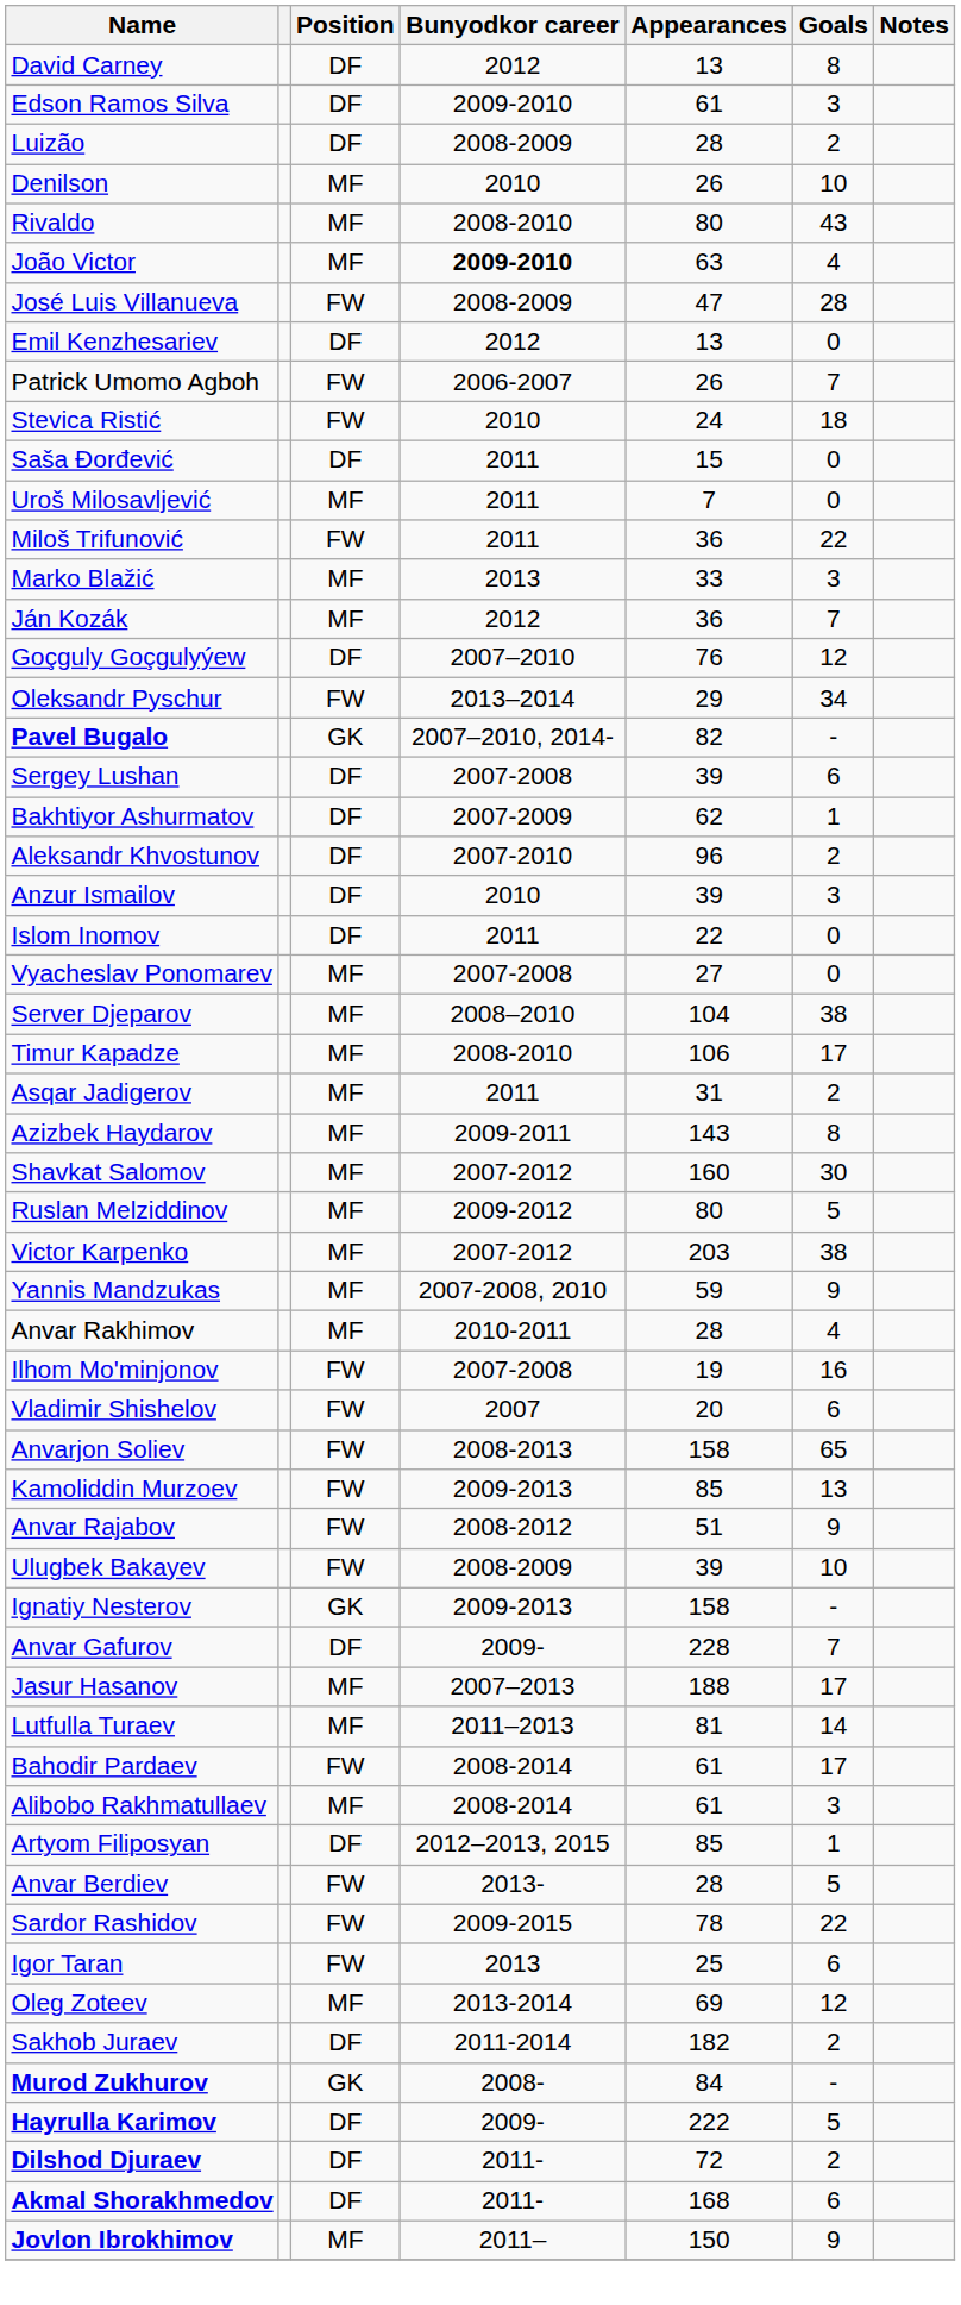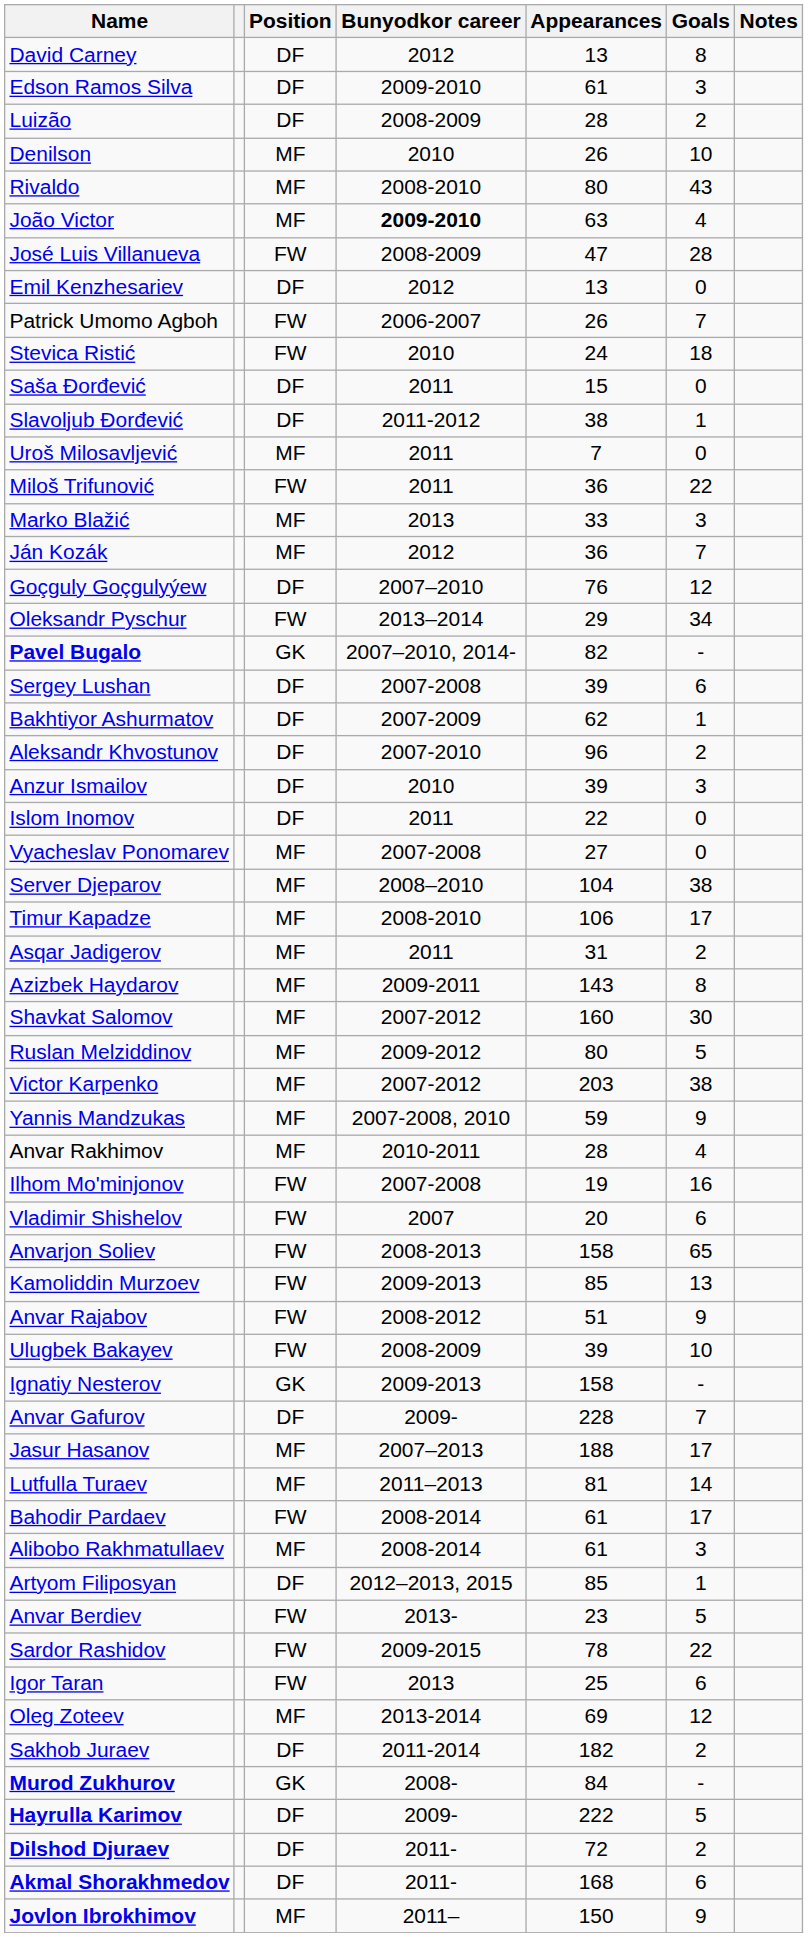 <table class="wikitable sortable" style="text-align:center;">
 <tr>
 <th>Name</th>
 <th></th>
 <th>Position</th>
 <th>Bunyodkor career</th>
 <th>Appearances</th>
 <th>Goals</th>
 <th class="unsortable">Notes</th>
 </tr>
 <tr>
 <td align="left"><a href='#'>David Carney</a></td>
 <td></td>
 <td>DF</td>
 <td>2012</td>
 <td>13</td>
 <td>8</td>
 <td></td>
 </tr>
 <tr>
 <td align="left"><a href='#'>Edson Ramos Silva</a></td>
 <td></td>
 <td>DF</td>
 <td>2009-2010</td>
 <td>61</td>
 <td>3</td>
 <td></td>
 </tr>
 <tr>
 <td align="left"><a href='#'>Luizão</a></td>
 <td></td>
 <td>DF</td>
 <td>2008-2009</td>
 <td>28</td>
 <td>2</td>
 <td></td>
 </tr>
 <tr>
 <td align="left"><a href='#'>Denilson</a></td>
 <td></td>
 <td>MF</td>
 <td>2010</td>
 <td>26</td>
 <td>10</td>
 <td></td>
 </tr>
 <tr>
 <td align="left"><a href='#'>Rivaldo</a></td>
 <td></td>
 <td>MF</td>
 <td>2008-2010</td>
 <td>80</td>
 <td>43</td>
 <td></td>
 </tr>
 <tr>
 <td align="left"><a href='#'>João Victor</a></td>
 <td></td>
 <td>MF</td>
 <td><strong>2009-2010</strong></td>
 <td>63</td>
 <td>4</td>
 <td></td>
 </tr>
 <tr>
 <td align="left"><a href='#'>José Luis Villanueva</a></td>
 <td></td>
 <td>FW</td>
 <td>2008-2009</td>
 <td>47</td>
 <td>28</td>
 <td></td>
 </tr>
 <tr>
 <td align="left"><a href='#'>Emil Kenzhesariev</a></td>
 <td></td>
 <td>DF</td>
 <td>2012</td>
 <td>13</td>
 <td>0</td>
 <td></td>
 </tr>
 <tr>
 <td align="left">Patrick Umomo Agboh</td>
 <td></td>
 <td>FW</td>
 <td>2006-2007</td>
 <td>26</td>
 <td>7</td>
 <td></td>
 </tr>
 <tr>
 <td align="left"><a href='#'>Stevica Ristić</a></td>
 <td></td>
 <td>FW</td>
 <td>2010</td>
 <td>24</td>
 <td>18</td>
 <td></td>
 </tr>
 <tr>
 <td align="left"><a href='#'>Saša Đorđević</a></td>
 <td></td>
 <td>DF</td>
 <td>2011</td>
 <td>15</td>
 <td>0</td>
+<td></td>
+</tr>
+<tr>
+<td align="left"><a href='#'>Slavoljub Đorđević</a></td>
+<td></td>
+<td>DF</td>
+<td>2011-2012</td>
+<td>38</td>
+<td>1</td>
 <td></td>
 </tr>
 <tr>
 <td align="left"><a href='#'>Uroš Milosavljević</a></td>
 <td></td>
 <td>MF</td>
 <td>2011</td>
 <td>7</td>
 <td>0</td>
 <td></td>
 </tr>
 <tr>
 <td align="left"><a href='#'>Miloš Trifunović</a></td>
 <td></td>
 <td>FW</td>
 <td>2011</td>
 <td>36</td>
 <td>22</td>
 <td></td>
 </tr>
 <tr>
 <td align="left"><a href='#'>Marko Blažić</a></td>
 <td></td>
 <td>MF</td>
 <td>2013</td>
 <td>33</td>
 <td>3</td>
 <td></td>
 </tr>
 <tr>
 <td align="left"><a href='#'>Ján Kozák</a></td>
 <td></td>
 <td>MF</td>
 <td>2012</td>
 <td>36</td>
 <td>7</td>
 <td></td>
 </tr>
 <tr>
 <td align="left"><a href='#'>Goçguly Goçgulyýew</a></td>
 <td></td>
 <td>DF</td>
 <td>2007–2010</td>
 <td>76</td>
 <td>12</td>
 <td></td>
 </tr>
 <tr>
 <td align="left"><a href='#'>Oleksandr Pyschur</a></td>
 <td></td>
 <td>FW</td>
 <td>2013–2014</td>
 <td>29</td>
 <td>34</td>
 <td></td>
 </tr>
 <tr>
 <td align="left"><strong><a href='#'>Pavel Bugalo</a></strong></td>
 <td></td>
 <td>GK</td>
 <td>2007–2010, 2014-</td>
 <td>82</td>
 <td>-</td>
 <td></td>
 </tr>
 <tr>
 <td align="left"><a href='#'>Sergey Lushan</a></td>
 <td></td>
 <td>DF</td>
 <td>2007-2008</td>
 <td>39</td>
 <td>6</td>
 <td></td>
 </tr>
 <tr>
 <td align="left"><a href='#'>Bakhtiyor Ashurmatov</a></td>
 <td></td>
 <td>DF</td>
 <td>2007-2009</td>
 <td>62</td>
 <td>1</td>
 <td></td>
 </tr>
 <tr>
 <td align="left"><a href='#'>Aleksandr Khvostunov</a></td>
 <td></td>
 <td>DF</td>
 <td>2007-2010</td>
 <td>96</td>
 <td>2</td>
 <td></td>
 </tr>
 <tr>
 <td align="left"><a href='#'>Anzur Ismailov</a></td>
 <td></td>
 <td>DF</td>
 <td>2010</td>
 <td>39</td>
 <td>3</td>
 <td></td>
 </tr>
 <tr>
 <td align="left"><a href='#'>Islom Inomov</a></td>
 <td></td>
 <td>DF</td>
 <td>2011</td>
 <td>22</td>
 <td>0</td>
 <td></td>
 </tr>
 <tr>
 <td align="left"><a href='#'>Vyacheslav Ponomarev</a></td>
 <td></td>
 <td>MF</td>
 <td>2007-2008</td>
 <td>27</td>
 <td>0</td>
 <td></td>
 </tr>
 <tr>
 <td align="left"><a href='#'>Server Djeparov</a></td>
 <td></td>
 <td>MF</td>
 <td>2008–2010</td>
 <td>104</td>
 <td>38</td>
 <td></td>
 </tr>
 <tr>
 <td align="left"><a href='#'>Timur Kapadze</a></td>
 <td></td>
 <td>MF</td>
 <td>2008-2010</td>
 <td>106</td>
 <td>17</td>
 <td></td>
 </tr>
 <tr>
 <td align="left"><a href='#'>Asqar Jadigerov</a></td>
 <td></td>
 <td>MF</td>
 <td>2011</td>
 <td>31</td>
 <td>2</td>
 <td></td>
 </tr>
 <tr>
 <td align="left"><a href='#'>Azizbek Haydarov</a></td>
 <td></td>
 <td>MF</td>
 <td>2009-2011</td>
 <td>143</td>
 <td>8</td>
 <td></td>
 </tr>
 <tr>
 <td align="left"><a href='#'>Shavkat Salomov</a></td>
 <td></td>
 <td>MF</td>
 <td>2007-2012</td>
 <td>160</td>
 <td>30</td>
 <td></td>
 </tr>
 <tr>
 <td align="left"><a href='#'>Ruslan Melziddinov</a></td>
 <td></td>
 <td>MF</td>
 <td>2009-2012</td>
 <td>80</td>
 <td>5</td>
 <td></td>
 </tr>
 <tr>
 <td align="left"><a href='#'>Victor Karpenko</a></td>
 <td></td>
 <td>MF</td>
 <td>2007-2012</td>
 <td>203</td>
 <td>38</td>
 <td></td>
 </tr>
 <tr>
 <td align="left"><a href='#'>Yannis Mandzukas</a></td>
 <td></td>
 <td>MF</td>
 <td>2007-2008, 2010</td>
 <td>59</td>
 <td>9</td>
 <td></td>
 </tr>
 <tr>
 <td align="left">Anvar Rakhimov</td>
 <td></td>
 <td>MF</td>
 <td>2010-2011</td>
 <td>28</td>
 <td>4</td>
 <td></td>
 </tr>
 <tr>
 <td align="left"><a href='#'>Ilhom Mo'minjonov</a></td>
 <td></td>
 <td>FW</td>
 <td>2007-2008</td>
 <td>19</td>
 <td>16</td>
 <td></td>
 </tr>
 <tr>
 <td align="left"><a href='#'>Vladimir Shishelov</a></td>
 <td></td>
 <td>FW</td>
 <td>2007</td>
 <td>20</td>
 <td>6</td>
 <td></td>
 </tr>
 <tr>
 <td align="left"><a href='#'>Anvarjon Soliev</a></td>
 <td></td>
 <td>FW</td>
 <td>2008-2013</td>
 <td>158</td>
 <td>65</td>
 <td></td>
 </tr>
 <tr>
 <td align="left"><a href='#'>Kamoliddin Murzoev</a></td>
 <td></td>
 <td>FW</td>
 <td>2009-2013</td>
 <td>85</td>
 <td>13</td>
 <td></td>
 </tr>
 <tr>
 <td align="left"><a href='#'>Anvar Rajabov</a></td>
 <td></td>
 <td>FW</td>
 <td>2008-2012</td>
 <td>51</td>
 <td>9</td>
 <td></td>
 </tr>
 <tr>
 <td align="left"><a href='#'>Ulugbek Bakayev</a></td>
 <td></td>
 <td>FW</td>
 <td>2008-2009</td>
 <td>39</td>
 <td>10</td>
 <td></td>
 </tr>
 <tr>
 <td align="left"><a href='#'>Ignatiy Nesterov</a></td>
 <td></td>
 <td>GK</td>
 <td>2009-2013</td>
 <td>158</td>
 <td>-</td>
 <td></td>
 </tr>
 <tr>
 <td align="left"><a href='#'>Anvar Gafurov</a></td>
 <td></td>
 <td>DF</td>
 <td>2009-</td>
 <td>228</td>
 <td>7</td>
 <td></td>
 </tr>
 <tr>
 <td align="left"><a href='#'>Jasur Hasanov</a></td>
 <td></td>
 <td>MF</td>
 <td>2007–2013</td>
 <td>188</td>
 <td>17</td>
 <td></td>
 </tr>
 <tr>
 <td align="left"><a href='#'>Lutfulla Turaev</a></td>
 <td></td>
 <td>MF</td>
 <td>2011–2013</td>
 <td>81</td>
 <td>14</td>
 <td></td>
 </tr>
 <tr>
 <td align="left"><a href='#'>Bahodir Pardaev</a></td>
 <td></td>
 <td>FW</td>
 <td>2008-2014</td>
 <td>61</td>
 <td>17</td>
 <td></td>
 </tr>
 <tr>
 <td align="left"><a href='#'>Alibobo Rakhmatullaev</a></td>
 <td></td>
 <td>MF</td>
 <td>2008-2014</td>
 <td>61</td>
 <td>3</td>
 <td></td>
 </tr>
 <tr>
 <td align="left"><a href='#'>Artyom Filiposyan</a></td>
 <td></td>
 <td>DF</td>
 <td>2012–2013, 2015</td>
 <td>85</td>
 <td>1</td>
 <td></td>
 </tr>
 <tr>
 <td align="left"><a href='#'>Anvar Berdiev</a></td>
 <td></td>
 <td>FW</td>
 <td>2013-</td>
-<td>28</td>
+<td>23</td>
 <td>5</td>
 <td></td>
 </tr>
 <tr>
 <td align="left"><a href='#'>Sardor Rashidov</a></td>
 <td></td>
 <td>FW</td>
 <td>2009-2015</td>
 <td>78</td>
 <td>22</td>
 <td></td>
 </tr>
 <tr>
 <td align="left"><a href='#'>Igor Taran</a></td>
 <td></td>
 <td>FW</td>
 <td>2013</td>
 <td>25</td>
 <td>6</td>
 <td></td>
 </tr>
 <tr>
 <td align="left"><a href='#'>Oleg Zoteev</a></td>
 <td></td>
 <td>MF</td>
 <td>2013-2014</td>
 <td>69</td>
 <td>12</td>
 <td></td>
 </tr>
 <tr>
 <td align="left"><a href='#'>Sakhob Juraev</a></td>
 <td></td>
 <td>DF</td>
 <td>2011-2014</td>
 <td>182</td>
 <td>2</td>
 <td></td>
 </tr>
 <tr>
 <td align="left"><strong><a href='#'>Murod Zukhurov</a></strong></td>
 <td></td>
 <td>GK</td>
 <td>2008-</td>
 <td>84</td>
 <td>-</td>
 <td></td>
 </tr>
 <tr>
 <td align="left"><strong><a href='#'>Hayrulla Karimov</a></strong></td>
 <td></td>
 <td>DF</td>
 <td>2009-</td>
 <td>222</td>
 <td>5</td>
 <td></td>
 </tr>
 <tr>
 <td align="left"><strong><a href='#'>Dilshod Djuraev</a></strong></td>
 <td></td>
 <td>DF</td>
 <td>2011-</td>
 <td>72</td>
 <td>2</td>
 <td></td>
 </tr>
 <tr>
 <td align="left"><strong><a href='#'>Akmal Shorakhmedov</a></strong></td>
 <td></td>
 <td>DF</td>
 <td>2011-</td>
 <td>168</td>
 <td>6</td>
 <td></td>
 </tr>
 <tr>
 <td align="left"><strong><a href='#'>Jovlon Ibrokhimov</a></strong></td>
 <td></td>
 <td>MF</td>
 <td>2011–</td>
 <td>150</td>
 <td>9</td>
 <td></td>
 </tr>
 <tr>
 </tr>
 </table>
